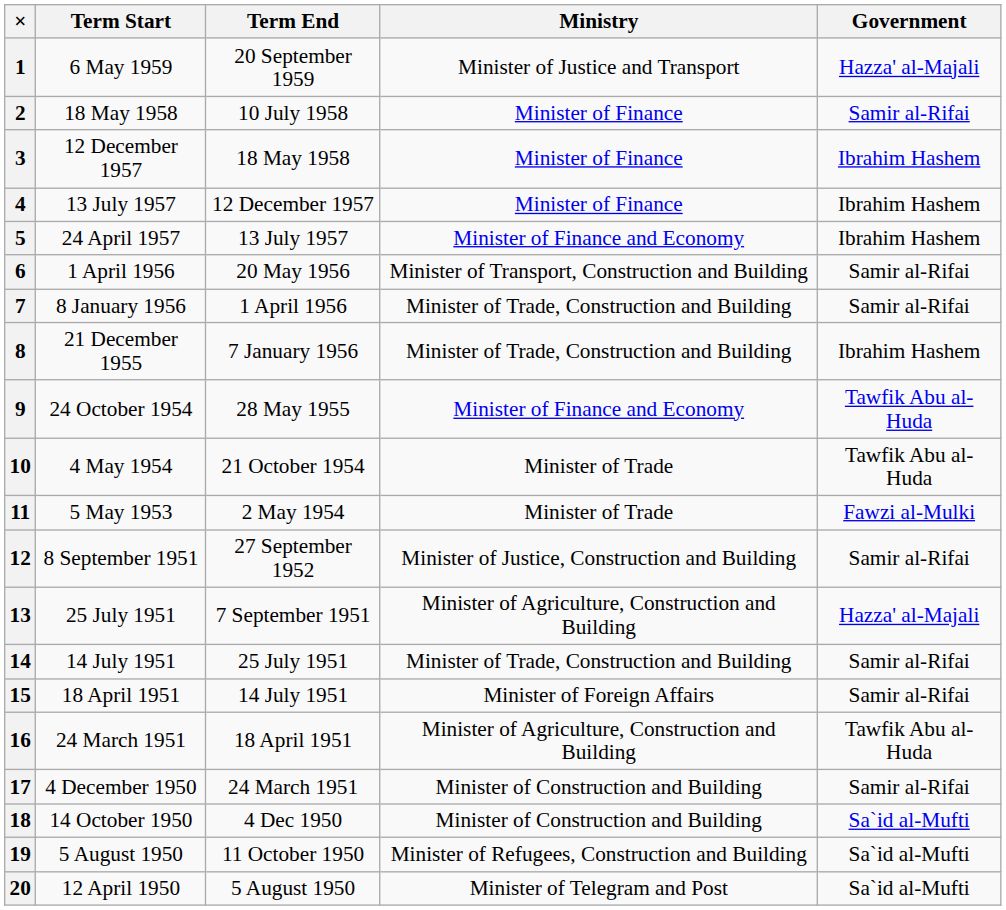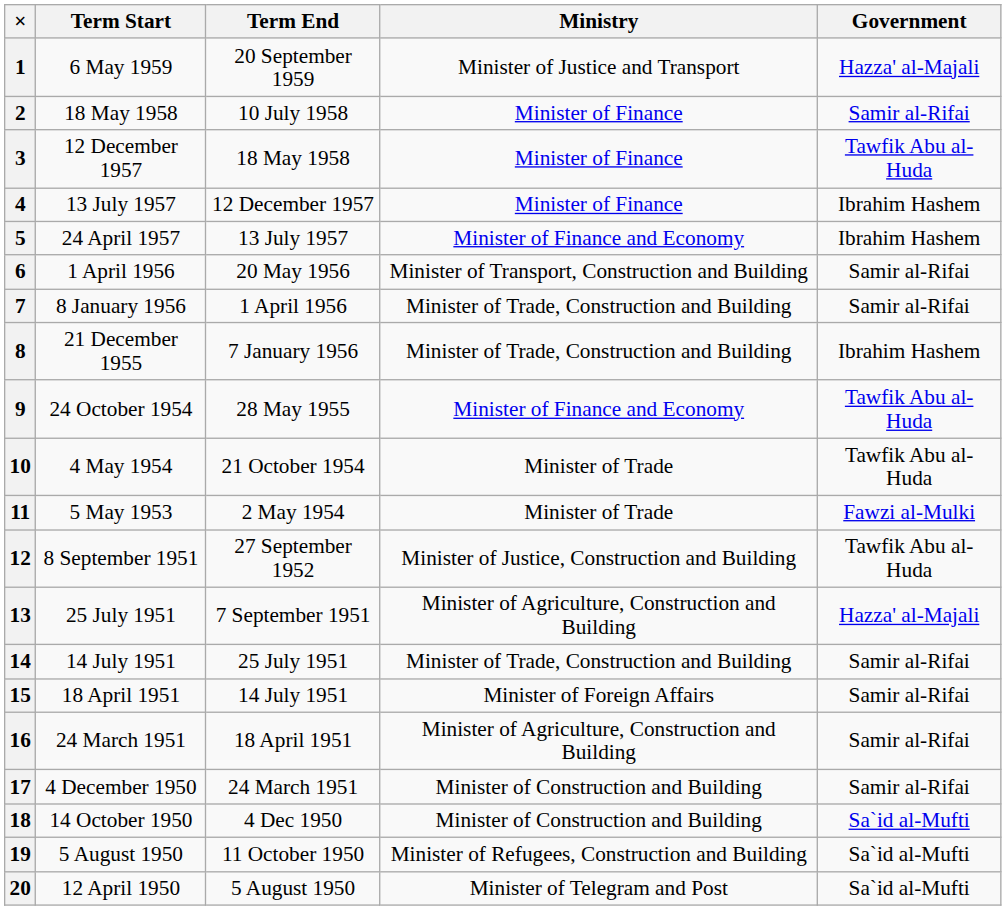 <table class="wikitable" style="text-align: center; width: 750px; height: 200px;">
 <tr>
 <th scope="col">×</th>
 <th scope="col">Term Start</th>
 <th scope="col">Term End</th>
 <th scope='col'>Ministry</th>
 <th scope="col">Government</th>
 </tr>
 <tr>
 <th scope="row">1</th>
 <td>6 May 1959</td>
 <td>20 September 1959</td>
 <td>Minister of Justice and Transport</td>
 <td><a href='#'>Hazza' al-Majali</a></td>
 </tr>
 <tr>
 <th scope="row">2</th>
 <td>18 May 1958</td>
 <td>10 July 1958</td>
 <td><a href='#'>Minister of Finance</a></td>
 <td><a href='#'>Samir al-Rifai</a></td>
 </tr>
 <tr>
 <th scope="row">3</th>
 <td>12 December 1957</td>
 <td>18 May 1958</td>
 <td><a href='#'>Minister of Finance</a></td>
-<td><a href='#'>Ibrahim Hashem</a></td>
+<td><a href='#'>Tawfik Abu al-Huda</a></td>
 </tr>
 <tr>
 <th scope="row">4</th>
 <td>13 July 1957</td>
 <td>12 December 1957</td>
 <td><a href='#'>Minister of Finance</a></td>
 <td>Ibrahim Hashem</td>
 </tr>
 <tr>
 <th scope="row">5</th>
 <td>24 April 1957</td>
 <td>13 July 1957</td>
 <td><a href='#'>Minister of Finance and Economy</a></td>
 <td>Ibrahim Hashem</td>
 </tr>
 <tr>
 <th scope="row">6</th>
 <td>1 April 1956</td>
 <td>20 May 1956</td>
 <td>Minister of Transport, Construction and Building</td>
 <td>Samir al-Rifai</td>
 </tr>
 <tr>
 <th scope="row">7</th>
 <td>8 January 1956</td>
 <td>1 April 1956</td>
 <td>Minister of Trade, Construction and Building</td>
 <td>Samir al-Rifai</td>
 </tr>
 <tr>
 <th scope="row">8</th>
 <td>21 December 1955</td>
 <td>7 January 1956</td>
 <td>Minister of Trade, Construction and Building</td>
 <td>Ibrahim Hashem</td>
 </tr>
 <tr>
 <th scope="row">9</th>
 <td>24 October 1954</td>
 <td>28 May 1955</td>
 <td><a href='#'>Minister of Finance and Economy</a></td>
 <td><a href='#'>Tawfik Abu al-Huda</a></td>
 </tr>
 <tr>
 <th scope="row">10</th>
 <td>4 May 1954</td>
 <td>21 October 1954</td>
 <td>Minister of Trade</td>
 <td>Tawfik Abu al-Huda</td>
 </tr>
 <tr>
 <th scope="row">11</th>
 <td>5 May 1953</td>
 <td>2 May 1954</td>
 <td>Minister of Trade</td>
 <td><a href='#'>Fawzi al-Mulki</a></td>
 </tr>
 <tr>
 <th scope="row">12</th>
 <td>8 September 1951</td>
 <td>27 September 1952</td>
 <td>Minister of Justice, Construction and Building</td>
-<td>Samir al-Rifai</td>
+<td>Tawfik Abu al-Huda</td>
 </tr>
 <tr>
 <th scope="row">13</th>
 <td>25 July 1951</td>
 <td>7 September 1951</td>
 <td>Minister of Agriculture, Construction and Building</td>
 <td><a href='#'>Hazza' al-Majali</a></td>
 </tr>
 <tr>
 <th scope="row">14</th>
 <td>14 July 1951</td>
 <td>25 July 1951</td>
 <td>Minister of Trade, Construction and Building</td>
 <td>Samir al-Rifai</td>
 </tr>
 <tr>
 <th scope="row">15</th>
 <td>18 April 1951</td>
 <td>14 July 1951</td>
 <td>Minister of Foreign Affairs</td>
 <td>Samir al-Rifai</td>
 </tr>
 <tr>
 <th scope="row">16</th>
 <td>24 March 1951</td>
 <td>18 April 1951</td>
 <td>Minister of Agriculture, Construction and Building</td>
-<td>Tawfik Abu al-Huda</td>
+<td>Samir al-Rifai</td>
 </tr>
 <tr>
 <th scope="row">17</th>
 <td>4 December 1950</td>
 <td>24 March 1951</td>
 <td>Minister of Construction and Building</td>
 <td>Samir al-Rifai</td>
 </tr>
 <tr>
 <th scope="row">18</th>
 <td>14 October 1950</td>
 <td>4 Dec 1950</td>
 <td>Minister of Construction and Building</td>
 <td><a href='#'>Sa`id al-Mufti</a></td>
 </tr>
 <tr>
 <th scope="row">19</th>
 <td>5 August 1950</td>
 <td>11 October 1950</td>
 <td>Minister of Refugees, Construction and Building</td>
 <td>Sa`id al-Mufti</td>
 </tr>
 <tr>
 <th scope="row">20</th>
 <td>12 April 1950</td>
 <td>5 August 1950</td>
 <td>Minister of Telegram and Post</td>
 <td>Sa`id al-Mufti</td>
 </tr>
 </table>
